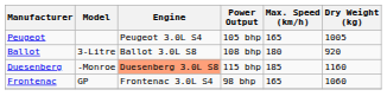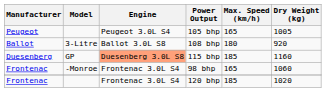 <table class="wikitable" style="font-size: 95%;">
 <tr>
 <th>Manufacturer</th>
 <th>Model</th>
 <th>Engine</th>
 <th>Power<br>Output</th>
 <th>Max. Speed<br> (km/h)</th>
 <th>Dry Weight<br> (kg)</th>
 </tr>
 <tr>
 <td> <a href='#'>Peugeot</a></td>
 <td></td>
 <td>Peugeot 3.0L S4</td>
 <td>105 bhp</td>
 <td>165</td>
 <td>1005</td>
 </tr>
 <tr>
 <td> <a href='#'>Ballot</a></td>
 <td>3-Litre</td>
 <td>Ballot 3.0L S8</td>
 <td>108 bhp</td>
 <td>180</td>
 <td>920</td>
 </tr>
 <tr>
 <td> <a href='#'>Duesenberg</a></td>
-<td>-Monroe</td>
+<td>GP</td>
 <td style="background: lightsalmon;">Duesenberg 3.0L S8</td>
 <td>115 bhp</td>
 <td>185</td>
 <td>1160</td>
 </tr>
 <tr>
 <td> <a href='#'>Frontenac</a></td>
-<td>GP</td>
+<td>-Monroe</td>
 <td>Frontenac 3.0L S4</td>
 <td>98 bhp</td>
 <td>165</td>
 <td>1060</td>
 </tr>
 <tr>
 </tr>
+<tr>
+<td> <a href='#'>Frontenac</a></td>
+<td></td>
+<td>Frontenac 3.0L S4</td>
+<td>120 bhp</td>
+<td>185</td>
+<td>1020</td>
+</tr>
 </table>
